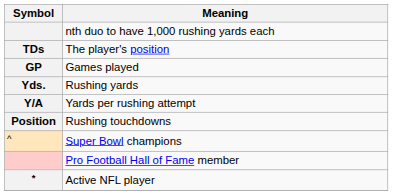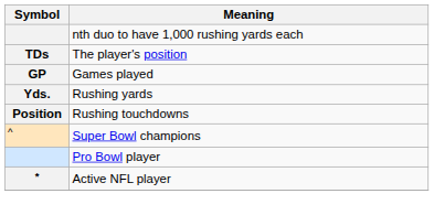 <table class="wikitable plainrowheaders" border="1">
 <tr>
 <th scope="col" style="width:75px">Symbol</th>
 <th scope="col" style="width:450px">Meaning</th>
 </tr>
 <tr>
 <th scope="row"></th>
 <td>nth duo to have 1,000 rushing yards each</td>
 </tr>
 <tr>
 <th scope="row">TDs</th>
 <td>The player's <a href='#'>position</a></td>
 </tr>
 <tr>
 <th scope="row">GP</th>
 <td>Games played</td>
 </tr>
 <tr>
 <th scope="row">Yds.</th>
 <td>Rushing yards</td>
 </tr>
 <tr>
-<th scope="row">Y/A</th>
-<td>Yards per rushing attempt</td>
-</tr>
-<tr>
 <th scope="row">Position</th>
 <td>Rushing touchdowns</td>
 </tr>
 <tr>
 <td style="background-color: #FFE6BD"><sup>^</sup></td>
 <td><a href='#'>Super Bowl</a> champions</td>
 </tr>
 <tr>
-<td style="background-color: #FFCCCC"></td>
-<td><a href='#'>Pro Football Hall of Fame</a> member</td>
+<td style="background-color: #D0E7FF"></td>
+<td><a href='#'>Pro Bowl</a> player</td>
 </tr>
 <tr>
 <th scope="row"><sup>*</sup></th>
 <td>Active NFL player</td>
 </tr>
 <tr>
 </tr>
 </table>
